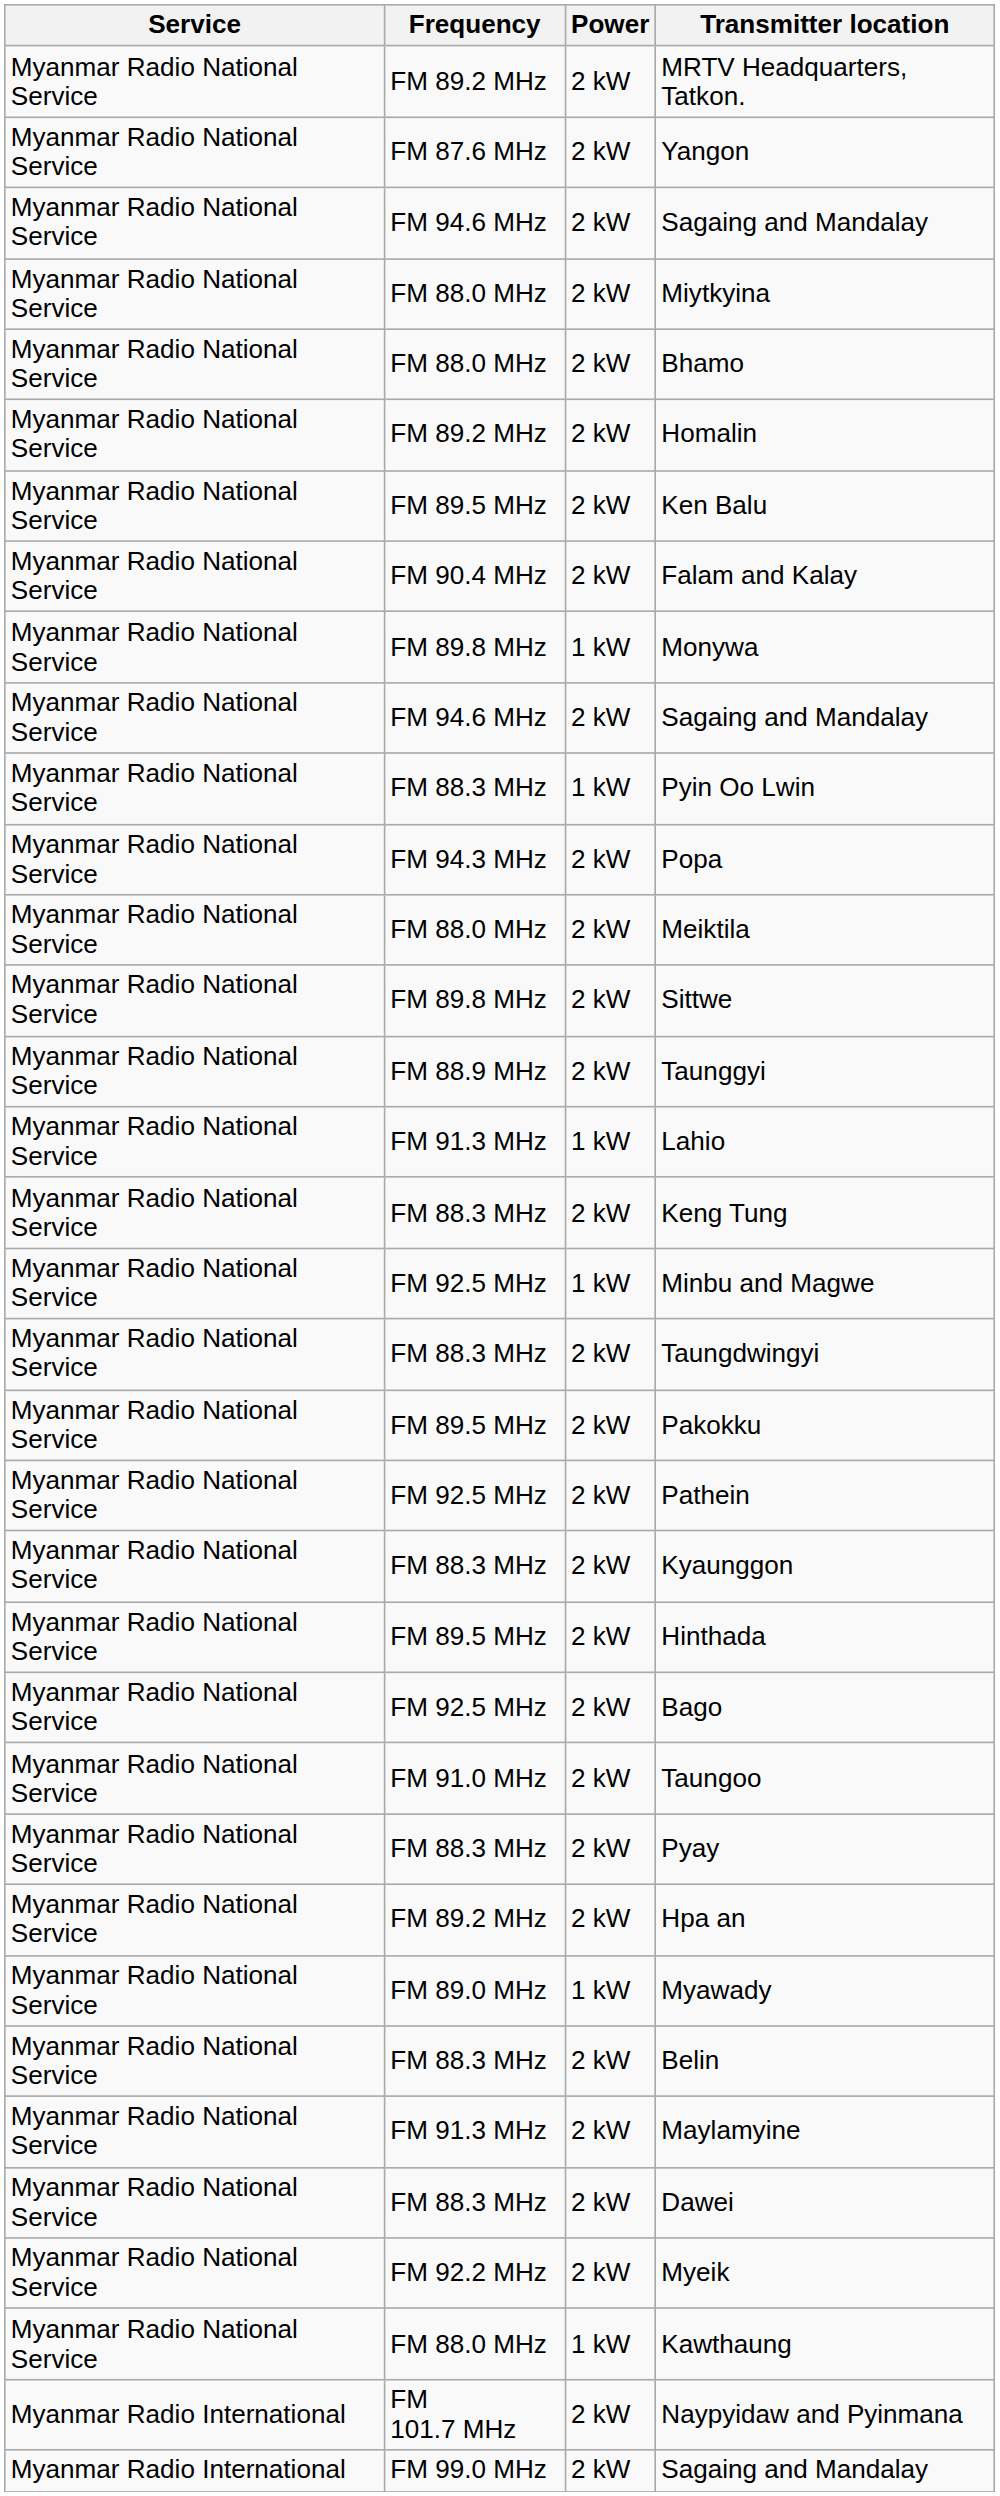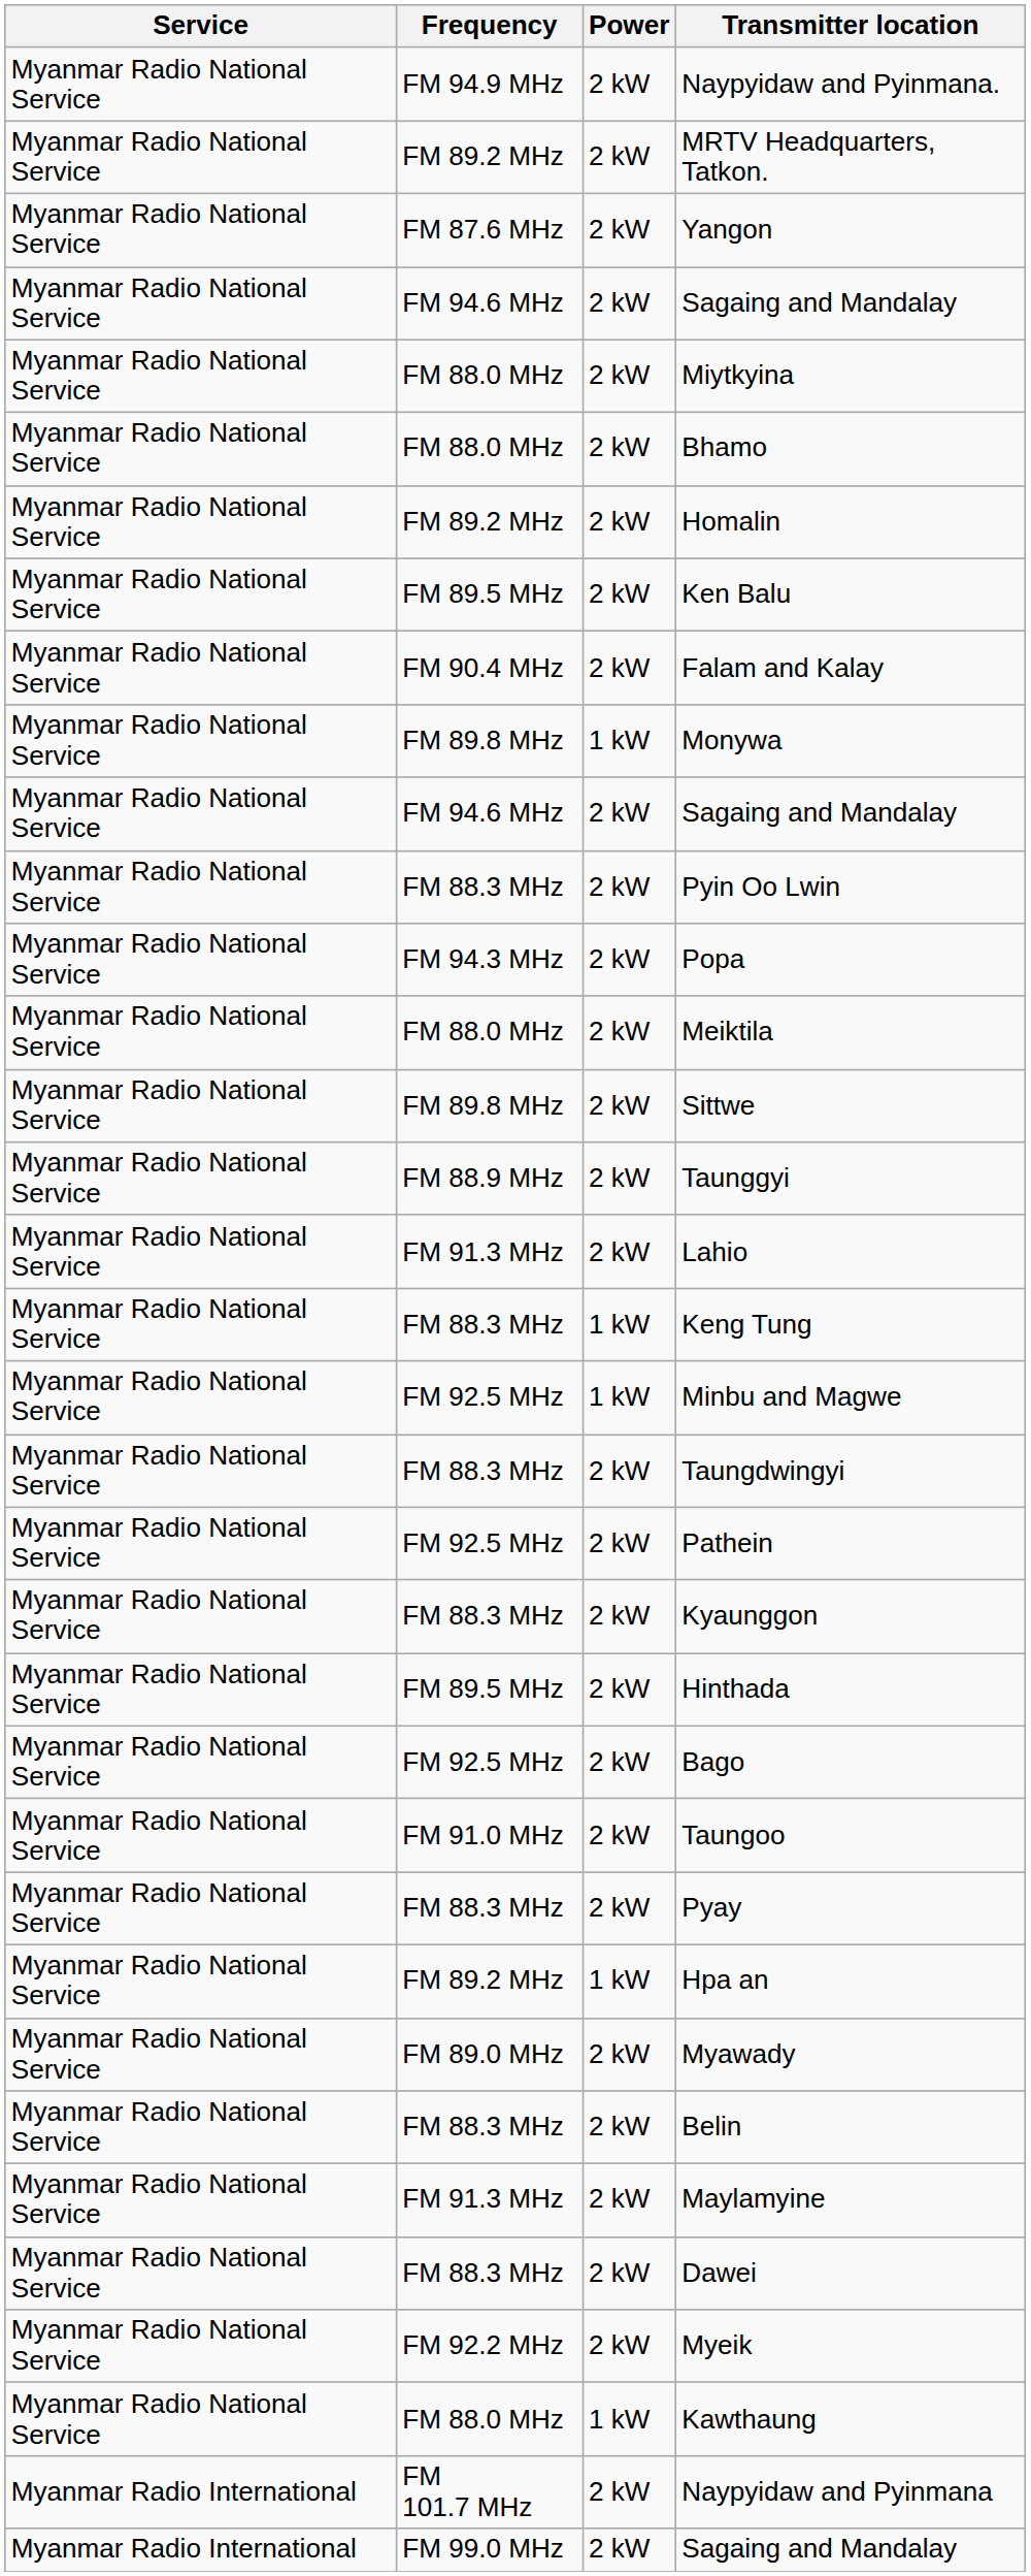 <table class="wikitable">
 <tr>
 <th>Service</th>
 <th>Frequency</th>
 <th>Power</th>
 <th>Transmitter location</th>
+</tr>
+<tr>
+<td>Myanmar Radio National Service</td>
+<td>FM 94.9 MHz</td>
+<td>2 kW</td>
+<td>Naypyidaw and Pyinmana.</td>
 </tr>
 <tr>
 <td>Myanmar Radio National Service</td>
 <td>FM 89.2 MHz</td>
 <td>2 kW</td>
 <td>MRTV Headquarters, Tatkon.</td>
 </tr>
 <tr>
 <td>Myanmar Radio National Service</td>
 <td>FM 87.6 MHz</td>
 <td>2 kW</td>
 <td>Yangon</td>
 </tr>
 <tr>
 <td>Myanmar Radio National Service</td>
 <td>FM 94.6 MHz</td>
 <td>2 kW</td>
 <td>Sagaing and Mandalay</td>
 </tr>
 <tr>
 <td>Myanmar Radio National Service</td>
 <td>FM 88.0 MHz</td>
 <td>2 kW</td>
 <td>Miytkyina</td>
 </tr>
 <tr>
 <td>Myanmar Radio National Service</td>
 <td>FM 88.0 MHz</td>
 <td>2 kW</td>
 <td>Bhamo</td>
 </tr>
 <tr>
 <td>Myanmar Radio National Service</td>
 <td>FM 89.2 MHz</td>
 <td>2 kW</td>
 <td>Homalin</td>
 </tr>
 <tr>
 <td>Myanmar Radio National Service</td>
 <td>FM 89.5 MHz</td>
 <td>2 kW</td>
 <td>Ken Balu</td>
 </tr>
 <tr>
 <td>Myanmar Radio National Service</td>
 <td>FM 90.4 MHz</td>
 <td>2 kW</td>
 <td>Falam and Kalay</td>
 </tr>
 <tr>
 <td>Myanmar Radio National Service</td>
 <td>FM 89.8 MHz</td>
 <td>1 kW</td>
 <td>Monywa</td>
 </tr>
 <tr>
 <td>Myanmar Radio National Service</td>
 <td>FM 94.6 MHz</td>
 <td>2 kW</td>
 <td>Sagaing and Mandalay</td>
 </tr>
 <tr>
 <td>Myanmar Radio National Service</td>
 <td>FM 88.3 MHz</td>
-<td>1 kW</td>
+<td>2 kW</td>
 <td>Pyin Oo Lwin</td>
 </tr>
 <tr>
 <td>Myanmar Radio National Service</td>
 <td>FM 94.3 MHz</td>
 <td>2 kW</td>
 <td>Popa</td>
 </tr>
 <tr>
 <td>Myanmar Radio National Service</td>
 <td>FM 88.0 MHz</td>
 <td>2 kW</td>
 <td>Meiktila</td>
 </tr>
 <tr>
 <td>Myanmar Radio National Service</td>
 <td>FM 89.8 MHz</td>
 <td>2 kW</td>
 <td>Sittwe</td>
 </tr>
 <tr>
 <td>Myanmar Radio National Service</td>
 <td>FM 88.9 MHz</td>
 <td>2 kW</td>
 <td>Taunggyi</td>
 </tr>
 <tr>
 <td>Myanmar Radio National Service</td>
 <td>FM 91.3 MHz</td>
-<td>1 kW</td>
+<td>2 kW</td>
 <td>Lahio</td>
 </tr>
 <tr>
 <td>Myanmar Radio National Service</td>
 <td>FM 88.3 MHz</td>
-<td>2 kW</td>
+<td>1 kW</td>
 <td>Keng Tung</td>
 </tr>
 <tr>
 <td>Myanmar Radio National Service</td>
 <td>FM 92.5 MHz</td>
 <td>1 kW</td>
 <td>Minbu and Magwe</td>
 </tr>
 <tr>
 <td>Myanmar Radio National Service</td>
 <td>FM 88.3 MHz</td>
 <td>2 kW</td>
 <td>Taungdwingyi</td>
-</tr>
-<tr>
-<td>Myanmar Radio National Service</td>
-<td>FM 89.5 MHz</td>
-<td>2 kW</td>
-<td>Pakokku</td>
 </tr>
 <tr>
 <td>Myanmar Radio National Service</td>
 <td>FM 92.5 MHz</td>
 <td>2 kW</td>
 <td>Pathein</td>
 </tr>
 <tr>
 <td>Myanmar Radio National Service</td>
 <td>FM 88.3 MHz</td>
 <td>2 kW</td>
 <td>Kyaunggon</td>
 </tr>
 <tr>
 <td>Myanmar Radio National Service</td>
 <td>FM 89.5 MHz</td>
 <td>2 kW</td>
 <td>Hinthada</td>
 </tr>
 <tr>
 <td>Myanmar Radio National Service</td>
 <td>FM 92.5 MHz</td>
 <td>2 kW</td>
 <td>Bago</td>
 </tr>
 <tr>
 <td>Myanmar Radio National Service</td>
 <td>FM 91.0 MHz</td>
 <td>2 kW</td>
 <td>Taungoo</td>
 </tr>
 <tr>
 <td>Myanmar Radio National Service</td>
 <td>FM 88.3 MHz</td>
 <td>2 kW</td>
 <td>Pyay</td>
 </tr>
 <tr>
 <td>Myanmar Radio National Service</td>
 <td>FM 89.2 MHz</td>
-<td>2 kW</td>
+<td>1 kW</td>
 <td>Hpa an</td>
 </tr>
 <tr>
 <td>Myanmar Radio National Service</td>
 <td>FM 89.0 MHz</td>
-<td>1 kW</td>
+<td>2 kW</td>
 <td>Myawady</td>
 </tr>
 <tr>
 <td>Myanmar Radio National Service</td>
 <td>FM 88.3 MHz</td>
 <td>2 kW</td>
 <td>Belin</td>
 </tr>
 <tr>
 <td>Myanmar Radio National Service</td>
 <td>FM 91.3 MHz</td>
 <td>2 kW</td>
 <td>Maylamyine</td>
 </tr>
 <tr>
 <td>Myanmar Radio National Service</td>
 <td>FM 88.3 MHz</td>
 <td>2 kW</td>
 <td>Dawei</td>
 </tr>
 <tr>
 <td>Myanmar Radio National Service</td>
 <td>FM 92.2 MHz</td>
 <td>2 kW</td>
 <td>Myeik</td>
 </tr>
 <tr>
 <td>Myanmar Radio National Service</td>
 <td>FM 88.0 MHz</td>
 <td>1 kW</td>
 <td>Kawthaung</td>
 </tr>
 <tr>
 <td>Myanmar Radio International</td>
 <td>FM 101.7 MHz</td>
 <td>2 kW</td>
 <td>Naypyidaw and Pyinmana</td>
 </tr>
 <tr>
 <td>Myanmar Radio International</td>
 <td>FM 99.0 MHz</td>
 <td>2 kW</td>
 <td>Sagaing and Mandalay</td>
 </tr>
 <tr>
 </tr>
 </table>
